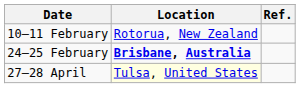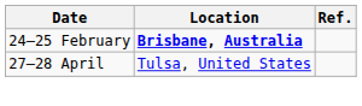 <table class="wikitable">
 <tr>
 <th>Date</th>
 <th>Location</th>
 <th>Ref.</th>
-</tr>
-<tr>
-<td>10–11 February</td>
-<td> <a href='#'>Rotorua</a>, <a href='#'>New Zealand</a></td>
-<td></td>
 </tr>
 <tr>
 <td>24–25 February</td>
 <td><strong> <a href='#'>Brisbane</a>, <a href='#'>Australia</a></strong></td>
 <td></td>
 </tr>
 <tr>
 <td>27–28 April</td>
-<td style="background: lightyellow;"> <a href='#'>Tulsa</a>, <a href='#'>United States</a></td>
+<td> <a href='#'>Tulsa</a>, <a href='#'>United States</a></td>
 <td></td>
 </tr>
 </table>
